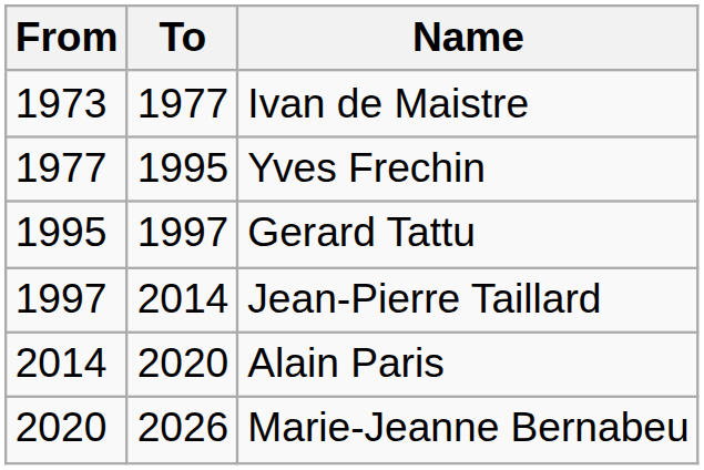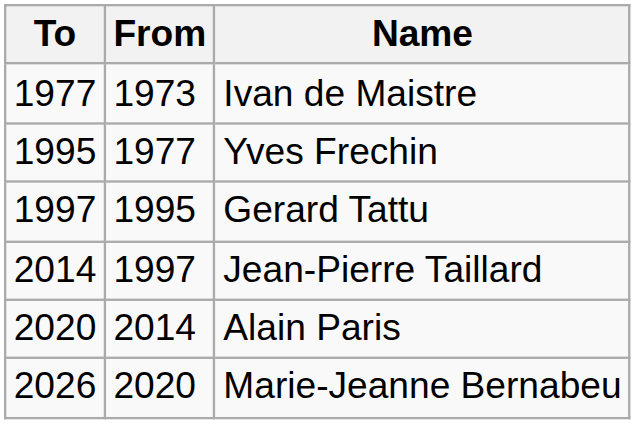 <table class="wikitable">
 <tr>
+<th>To</th>
 <th>From</th>
-<th>To</th>
 <th>Name</th>
 </tr>
 <tr>
+<td>1977</td>
 <td>1973</td>
-<td>1977</td>
 <td>Ivan de Maistre</td>
 </tr>
 <tr>
+<td>1995</td>
 <td>1977</td>
-<td>1995</td>
 <td>Yves Frechin</td>
 </tr>
 <tr>
+<td>1997</td>
 <td>1995</td>
-<td>1997</td>
 <td>Gerard Tattu</td>
 </tr>
 <tr>
+<td>2014</td>
 <td>1997</td>
-<td>2014</td>
 <td>Jean-Pierre Taillard</td>
 </tr>
 <tr>
+<td>2020</td>
 <td>2014</td>
-<td>2020</td>
 <td>Alain Paris</td>
 </tr>
 <tr>
+<td>2026</td>
 <td>2020</td>
-<td>2026</td>
 <td>Marie-Jeanne Bernabeu</td>
 </tr>
 </table>
